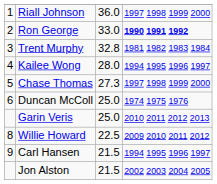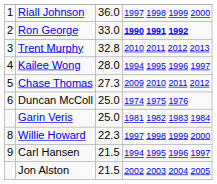 <table class="wikitable">
 <tr>
 </tr>
 <tr>
 <td>1</td>
 <td><a href='#'>Riall Johnson</a></td>
 <td>36.0</td>
 <td style="font-size:80%;"><a href='#'>1997</a> <a href='#'>1998</a> <a href='#'>1999</a> <a href='#'>2000</a></td>
 </tr>
 <tr>
 <td>2</td>
 <td><a href='#'>Ron George</a></td>
 <td>33.0</td>
 <td style="font-size:80%;"><strong><a href='#'>1990</a> <a href='#'>1991</a> <a href='#'>1992</a></strong></td>
 </tr>
 <tr>
 <td>3</td>
 <td><a href='#'>Trent Murphy</a></td>
 <td>32.8</td>
-<td style="font-size:80%;"><a href='#'>1981</a> <a href='#'>1982</a> <a href='#'>1983</a> <a href='#'>1984</a></td>
+<td style="font-size:80%;"><a href='#'>2010</a> <a href='#'>2011</a> <a href='#'>2012</a> <a href='#'>2013</a></td>
 </tr>
 <tr>
 <td>4</td>
 <td><a href='#'>Kailee Wong</a></td>
 <td>28.0</td>
 <td style="font-size:80%;"><a href='#'>1994</a> <a href='#'>1995</a> <a href='#'>1996</a> <a href='#'>1997</a></td>
 </tr>
 <tr>
 <td>5</td>
 <td><a href='#'>Chase Thomas</a></td>
 <td>27.3</td>
-<td style="font-size:80%;"><a href='#'>1997</a> <a href='#'>1998</a> <a href='#'>1999</a> <a href='#'>2000</a></td>
+<td style="font-size:80%;"><a href='#'>2009</a> <a href='#'>2010</a> <a href='#'>2011</a> <a href='#'>2012</a></td>
 </tr>
 <tr>
 <td>6</td>
 <td>Duncan McColl</td>
 <td>25.0</td>
 <td style="font-size:80%;"><a href='#'>1974</a> <a href='#'>1975</a> <a href='#'>1976</a></td>
 </tr>
 <tr>
 <td></td>
 <td><a href='#'>Garin Veris</a></td>
 <td>25.0</td>
-<td style="font-size:80%;"><a href='#'>2010</a> <a href='#'>2011</a> <a href='#'>2012</a> <a href='#'>2013</a></td>
+<td style="font-size:80%;"><a href='#'>1981</a> <a href='#'>1982</a> <a href='#'>1983</a> <a href='#'>1984</a></td>
 </tr>
 <tr>
 <td>8</td>
 <td><a href='#'>Willie Howard</a></td>
-<td>22.5</td>
-<td style="font-size:80%;"><a href='#'>2009</a> <a href='#'>2010</a> <a href='#'>2011</a> <a href='#'>2012</a></td>
+<td>22.3</td>
+<td style="font-size:80%;"><a href='#'>1997</a> <a href='#'>1998</a> <a href='#'>1999</a> <a href='#'>2000</a></td>
 </tr>
 <tr>
 <td>9</td>
 <td>Carl Hansen</td>
 <td>21.5</td>
 <td style="font-size:80%;"><a href='#'>1994</a> <a href='#'>1995</a> <a href='#'>1996</a> <a href='#'>1997</a></td>
 </tr>
 <tr>
 <td></td>
 <td>Jon Alston</td>
 <td>21.5</td>
 <td style="font-size:80%;"><a href='#'>2002</a> <a href='#'>2003</a> <a href='#'>2004</a> <a href='#'>2005</a></td>
 </tr>
 </table>
